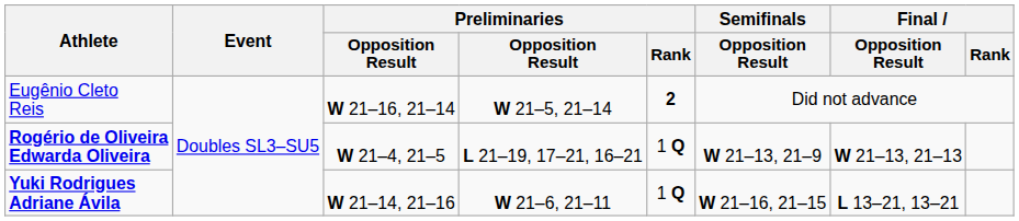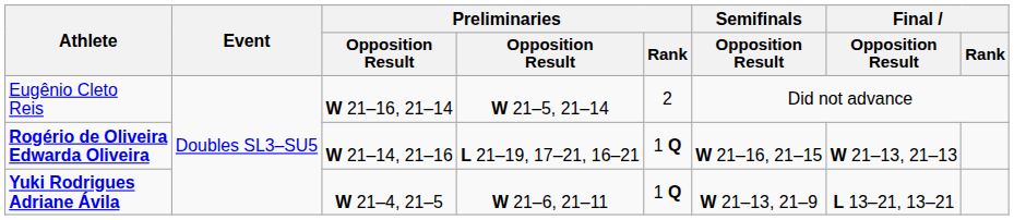 <table class=wikitable style="font-size:90%">
 <tr>
 <th rowspan="2">Athlete</th>
 <th rowspan="2">Event</th>
 <th colspan="3">Preliminaries</th>
 <th>Semifinals</th>
 <th colspan="2">Final / </th>
 </tr>
 <tr style="font-size:95%">
 <th>Opposition<br>Result</th>
 <th>Opposition<br>Result</th>
 <th>Rank</th>
 <th>Opposition<br>Result</th>
 <th>Opposition<br>Result</th>
 <th>Rank</th>
 </tr>
 <tr align=center>
 <td align=left><a href='#'>Eugênio Cleto</a><br><a href='#'> Reis</a></td>
 <td align=left rowspan=3><a href='#'>Doubles SL3–SU5</a></td>
 <td><br><strong>W</strong> 21–16, 21–14</td>
 <td><br><strong>W</strong> 21–5, 21–14</td>
-<td><strong>2</strong></td>
+<td>2</td>
 <td colspan=3>Did not advance</td>
 </tr>
 <tr align=center>
 <td align=left><strong><a href='#'>Rogério de Oliveira</a><br><a href='#'>Edwarda Oliveira</a></strong></td>
-<td><br><strong>W</strong> 21–4, 21–5</td>
+<td><br><strong>W</strong> 21–14, 21–16</td>
 <td><br><strong>L</strong> 21–19, 17–21, 16–21</td>
 <td>1 <strong>Q</strong></td>
-<td><br><strong>W</strong> 21–13, 21–9</td>
+<td><br><strong>W</strong> 21–16, 21–15</td>
 <td><br><strong>W</strong> 21–13, 21–13</td>
 <td></td>
 </tr>
 <tr align=center>
 <td align=left><strong><a href='#'>Yuki Rodrigues</a><br><a href='#'>Adriane Ávila</a></strong></td>
-<td><br><strong>W</strong> 21–14, 21–16</td>
+<td><br><strong>W</strong> 21–4, 21–5</td>
 <td><br><strong>W</strong> 21–6, 21–11</td>
 <td>1 <strong>Q</strong></td>
-<td><br><strong>W</strong> 21–16, 21–15</td>
+<td><br><strong>W</strong> 21–13, 21–9</td>
 <td><br><strong>L</strong> 13–21, 13–21</td>
 <td></td>
 </tr>
 </table>
